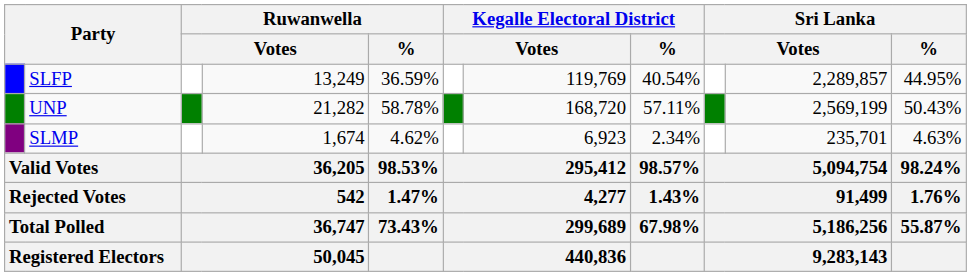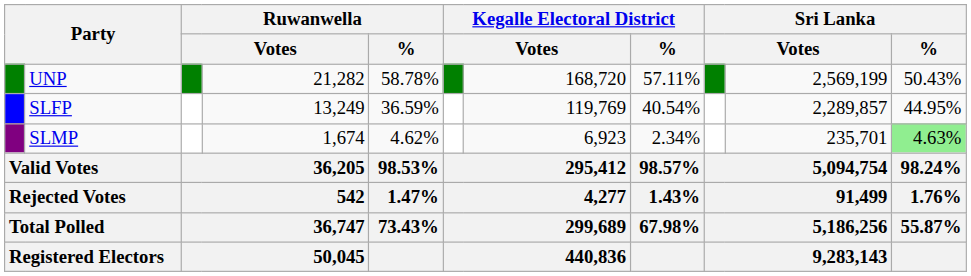 <table class="wikitable">
 <tr>
 <th colspan="2" width="144px"rowspan="2">Party</th>
 <th colspan="3" width="216px">Ruwanwella</th>
 <th colspan="3" width="216px"><a href='#'>Kegalle Electoral District</a></th>
 <th colspan="3" width="216px">Sri Lanka</th>
 </tr>
 <tr>
 <th colspan="2" width="144px">Votes</th>
 <th>%</th>
 <th colspan="2" width="144px">Votes</th>
 <th>%</th>
 <th colspan="2" width="144px">Votes</th>
 <th>%</th>
 </tr>
 <tr>
+<td style="background-color:green;" width="10px"></td>
+<td style="text-align:left;"><a href='#'>UNP</a></td>
+<td style="background-color:green;" width="10px"></td>
+<td style="text-align:right;">21,282</td>
+<td style="text-align:right;">58.78%</td>
+<td style="background-color:green;" width="10px"></td>
+<td style="text-align:right;">168,720</td>
+<td style="text-align:right;">57.11%</td>
+<td style="background-color:green;" width="10px"></td>
+<td style="text-align:right;">2,569,199</td>
+<td style="text-align:right;">50.43%</td>
+</tr>
+<tr>
 <td style="background-color:blue;" width="10px"></td>
 <td style="text-align:left;"><a href='#'>SLFP</a></td>
 <td style="background-color:white;" width="10px"></td>
 <td style="text-align:right;">13,249</td>
 <td style="text-align:right;">36.59%</td>
 <td style="background-color:white;" width="10px"></td>
 <td style="text-align:right;">119,769</td>
 <td style="text-align:right;">40.54%</td>
 <td style="background-color:white;" width="10px"></td>
 <td style="text-align:right;">2,289,857</td>
 <td style="text-align:right;">44.95%</td>
 </tr>
 <tr>
-<td style="background-color:green;" width="10px"></td>
-<td style="text-align:left;"><a href='#'>UNP</a></td>
-<td style="background-color:green;" width="10px"></td>
-<td style="text-align:right;">21,282</td>
-<td style="text-align:right;">58.78%</td>
-<td style="background-color:green;" width="10px"></td>
-<td style="text-align:right;">168,720</td>
-<td style="text-align:right;">57.11%</td>
-<td style="background-color:green;" width="10px"></td>
-<td style="text-align:right;">2,569,199</td>
-<td style="text-align:right;">50.43%</td>
-</tr>
-<tr>
 <td style="background-color:purple;" width="10px"></td>
 <td style="text-align:left;"><a href='#'>SLMP</a></td>
 <td style="background-color:white;" width="10px"></td>
 <td style="text-align:right;">1,674</td>
 <td style="text-align:right;">4.62%</td>
 <td style="background-color:white;" width="10px"></td>
 <td style="text-align:right;">6,923</td>
 <td style="text-align:right;">2.34%</td>
 <td style="background-color:white;" width="10px"></td>
 <td style="text-align:right;">235,701</td>
-<td style="text-align:right;">4.63%</td>
+<td style="background: lightgreen; text-align:right;">4.63%</td>
 </tr>
 <tr>
 <th colspan="2" width="144px"style="text-align:left;">Valid Votes</th>
 <th style="text-align:right;"colspan="2" width="144px">36,205</th>
 <th style="text-align:right;">98.53%</th>
 <th style="text-align:right;"colspan="2" width="144px">295,412</th>
 <th style="text-align:right;">98.57%</th>
 <th style="text-align:right;"colspan="2" width="144px">5,094,754</th>
 <th style="text-align:right;">98.24%</th>
 </tr>
 <tr>
 <th colspan="2" width="144px"style="text-align:left;">Rejected Votes</th>
 <th style="text-align:right;"colspan="2" width="144px">542</th>
 <th style="text-align:right;">1.47%</th>
 <th style="text-align:right;"colspan="2" width="144px">4,277</th>
 <th style="text-align:right;">1.43%</th>
 <th style="text-align:right;"colspan="2" width="144px">91,499</th>
 <th style="text-align:right;">1.76%</th>
 </tr>
 <tr>
 <th colspan="2" width="144px"style="text-align:left;">Total Polled</th>
 <th style="text-align:right;"colspan="2" width="144px">36,747</th>
 <th style="text-align:right;">73.43%</th>
 <th style="text-align:right;"colspan="2" width="144px">299,689</th>
 <th style="text-align:right;">67.98%</th>
 <th style="text-align:right;"colspan="2" width="144px">5,186,256</th>
 <th style="text-align:right;">55.87%</th>
 </tr>
 <tr>
 <th colspan="2" width="144px"style="text-align:left;">Registered Electors</th>
 <th style="text-align:right;"colspan="2" width="144px">50,045</th>
 <th></th>
 <th style="text-align:right;"colspan="2" width="144px">440,836</th>
 <th></th>
 <th style="text-align:right;"colspan="2" width="144px">9,283,143</th>
 <th></th>
 </tr>
 </table>
